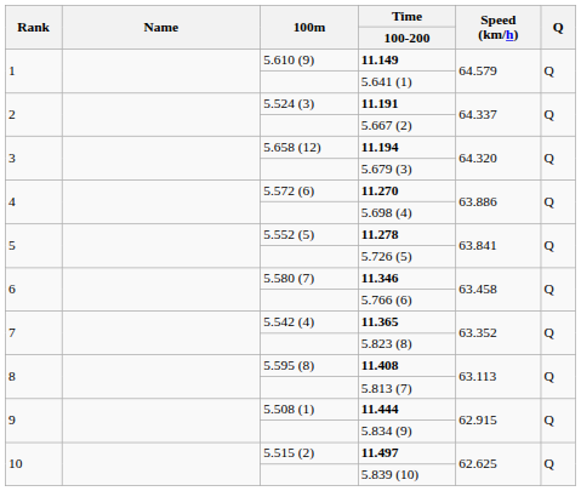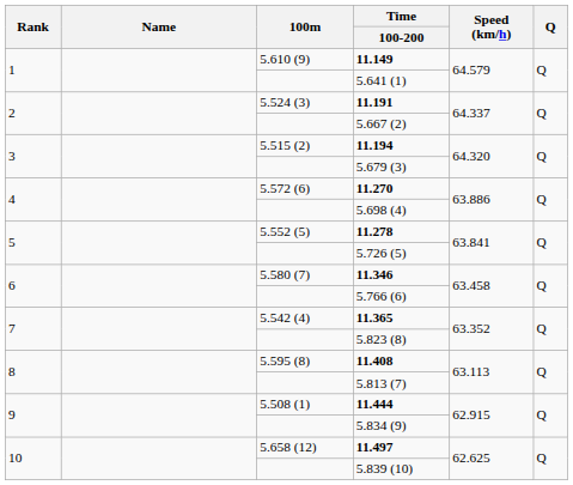 <table class="wikitable" width=75%>
 <tr>
 <th rowspan=2 width=20>Rank</th>
 <th rowspan=2 width=150>Name</th>
 <th rowspan=2 width=70>100m</th>
 <th width=70>Time</th>
 <th rowspan=2 width=60>Speed<br>(km/<a href='#'>h</a>)</th>
 <th width=20 rowspan=2>Q</th>
 </tr>
 <tr>
 <th>100-200</th>
 </tr>
 <tr>
 <td rowspan=2>1</td>
 <td rowspan=2></td>
 <td>5.610 (9)</td>
 <td><strong>11.149</strong></td>
 <td rowspan=2>64.579</td>
 <td rowspan=2>Q</td>
 </tr>
 <tr>
 <td></td>
 <td>5.641 (1)</td>
 </tr>
 <tr>
 <td rowspan=2>2</td>
 <td rowspan=2></td>
 <td>5.524 (3)</td>
 <td><strong>11.191</strong></td>
 <td rowspan=2>64.337</td>
 <td rowspan=2>Q</td>
 </tr>
 <tr>
 <td></td>
 <td>5.667 (2)</td>
 </tr>
 <tr>
 <td rowspan=2>3</td>
 <td rowspan=2></td>
-<td>5.658 (12)</td>
+<td>5.515 (2)</td>
 <td><strong>11.194</strong></td>
 <td rowspan=2>64.320</td>
 <td rowspan=2>Q</td>
 </tr>
 <tr>
 <td></td>
 <td>5.679 (3)</td>
 </tr>
 <tr>
 <td rowspan=2>4</td>
 <td rowspan=2></td>
 <td>5.572 (6)</td>
 <td><strong>11.270</strong></td>
 <td rowspan=2>63.886</td>
 <td rowspan=2>Q</td>
 </tr>
 <tr>
 <td></td>
 <td>5.698 (4)</td>
 </tr>
 <tr>
 <td rowspan=2>5</td>
 <td rowspan=2></td>
 <td>5.552 (5)</td>
 <td><strong>11.278</strong></td>
 <td rowspan=2>63.841</td>
 <td rowspan=2>Q</td>
 </tr>
 <tr>
 <td></td>
 <td>5.726 (5)</td>
 </tr>
 <tr>
 <td rowspan=2>6</td>
 <td rowspan=2></td>
 <td>5.580 (7)</td>
 <td><strong>11.346</strong></td>
 <td rowspan=2>63.458</td>
 <td rowspan=2>Q</td>
 </tr>
 <tr>
 <td></td>
 <td>5.766 (6)</td>
 </tr>
 <tr>
 <td rowspan=2>7</td>
 <td rowspan=2></td>
 <td>5.542 (4)</td>
 <td><strong>11.365</strong></td>
 <td rowspan=2>63.352</td>
 <td rowspan=2>Q</td>
 </tr>
 <tr>
 <td></td>
 <td>5.823 (8)</td>
 </tr>
 <tr>
 <td rowspan=2>8</td>
 <td rowspan=2></td>
 <td>5.595 (8)</td>
 <td><strong>11.408</strong></td>
 <td rowspan=2>63.113</td>
 <td rowspan=2>Q</td>
 </tr>
 <tr>
 <td></td>
 <td>5.813 (7)</td>
 </tr>
 <tr>
 <td rowspan=2>9</td>
 <td rowspan=2></td>
 <td>5.508 (1)</td>
 <td><strong>11.444</strong></td>
 <td rowspan=2>62.915</td>
 <td rowspan=2>Q</td>
 </tr>
 <tr>
 <td></td>
 <td>5.834 (9)</td>
 </tr>
 <tr>
 <td rowspan=2>10</td>
 <td rowspan=2></td>
-<td>5.515 (2)</td>
+<td>5.658 (12)</td>
 <td><strong>11.497</strong></td>
 <td rowspan=2>62.625</td>
 <td rowspan=2>Q</td>
 </tr>
 <tr>
 <td></td>
 <td>5.839 (10)</td>
 </tr>
 </table>
